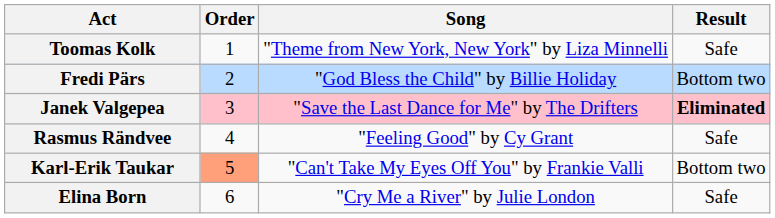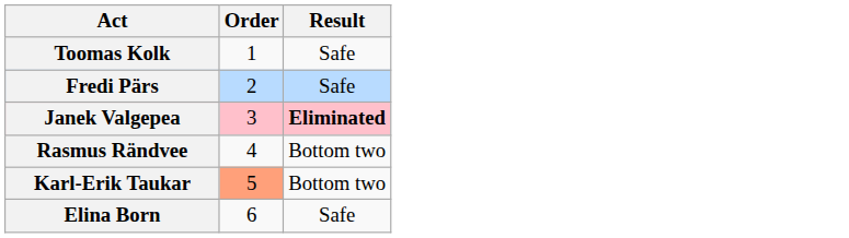 <table class="wikitable plainrowheaders" style="text-align:center;">
 <tr>
 <th scope="col" style="width:10em;">Act</th>
 <th scope="col">Order</th>
-<th scope="col">Song</th>
 <th scope="col">Result</th>
 </tr>
 <tr>
 <th scope="row">Toomas Kolk</th>
 <td>1</td>
-<td>"<a href='#'>Theme from New York, New York</a>" by <a href='#'>Liza Minnelli</a></td>
 <td>Safe</td>
 </tr>
 <tr bgcolor="B8DBFF">
 <th scope="row">Fredi Pärs</th>
 <td>2</td>
-<td>"<a href='#'>God Bless the Child</a>" by <a href='#'>Billie Holiday</a></td>
-<td>Bottom two</td>
+<td>Safe</td>
 </tr>
 <tr style="background:pink;">
 <th scope="row"><strong>Janek Valgepea</strong></th>
 <td>3</td>
-<td>"<a href='#'>Save the Last Dance for Me</a>" by <a href='#'>The Drifters</a></td>
 <td><strong>Eliminated</strong></td>
 </tr>
 <tr>
 <th scope="row">Rasmus Rändvee</th>
 <td>4</td>
-<td>"<a href='#'>Feeling Good</a>" by <a href='#'>Cy Grant</a></td>
-<td>Safe</td>
+<td>Bottom two</td>
 </tr>
 <tr>
 <th scope="row">Karl-Erik Taukar</th>
 <td style="background: lightsalmon;">5</td>
-<td>"<a href='#'>Can't Take My Eyes Off You</a>" by <a href='#'>Frankie Valli</a></td>
 <td>Bottom two</td>
 </tr>
 <tr>
 <th scope="row">Elina Born</th>
 <td>6</td>
-<td>"<a href='#'>Cry Me a River</a>" by <a href='#'>Julie London</a></td>
 <td>Safe</td>
 </tr>
 </table>
